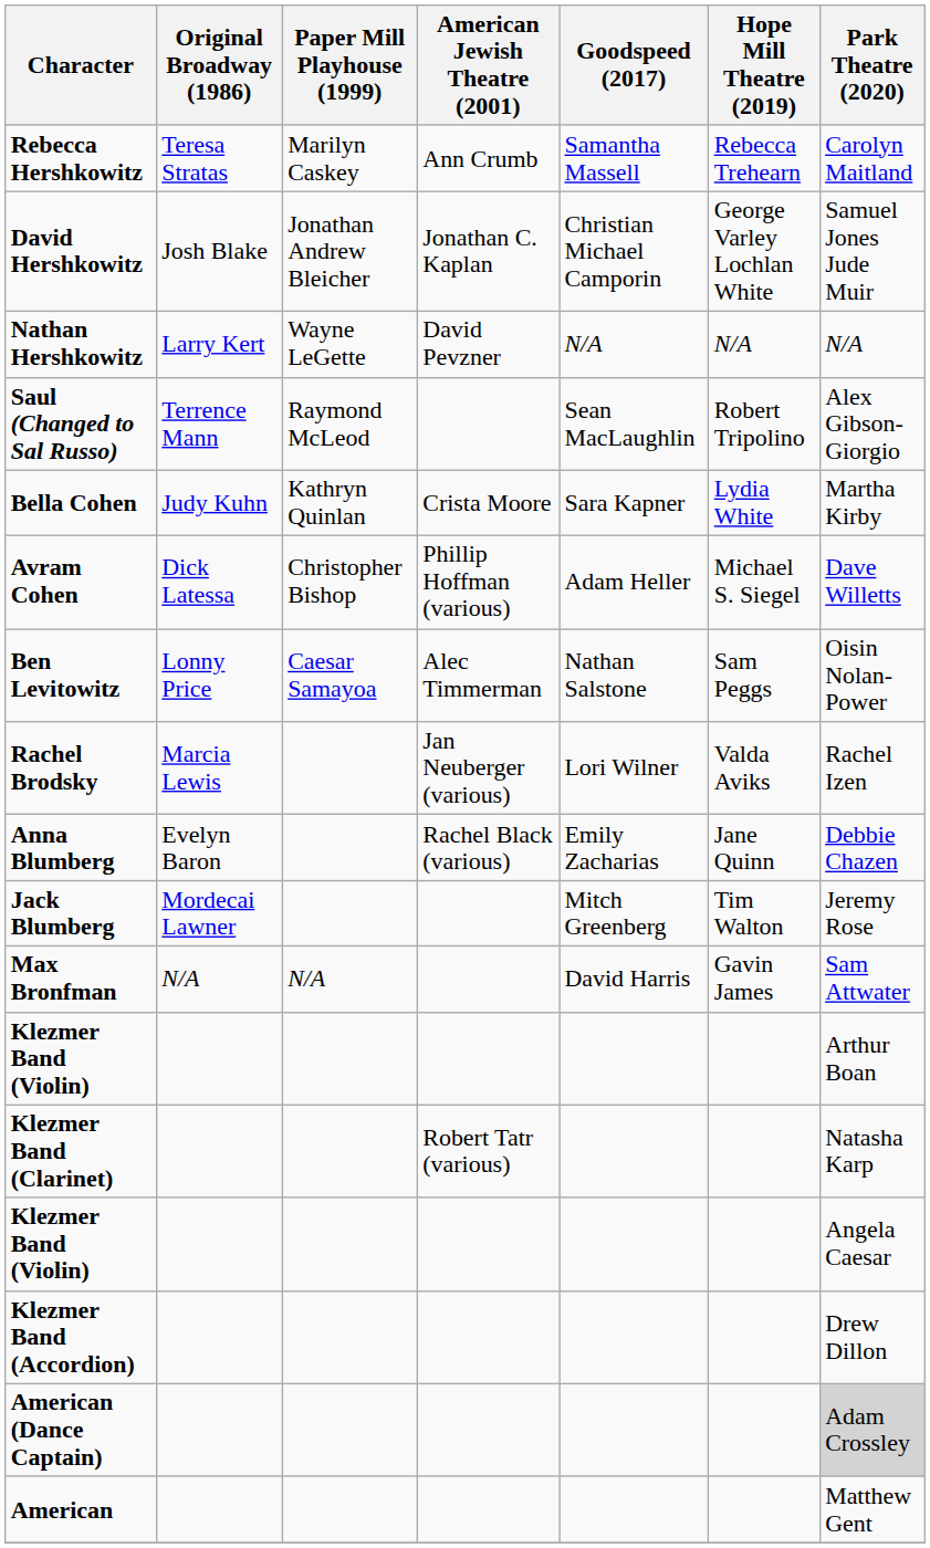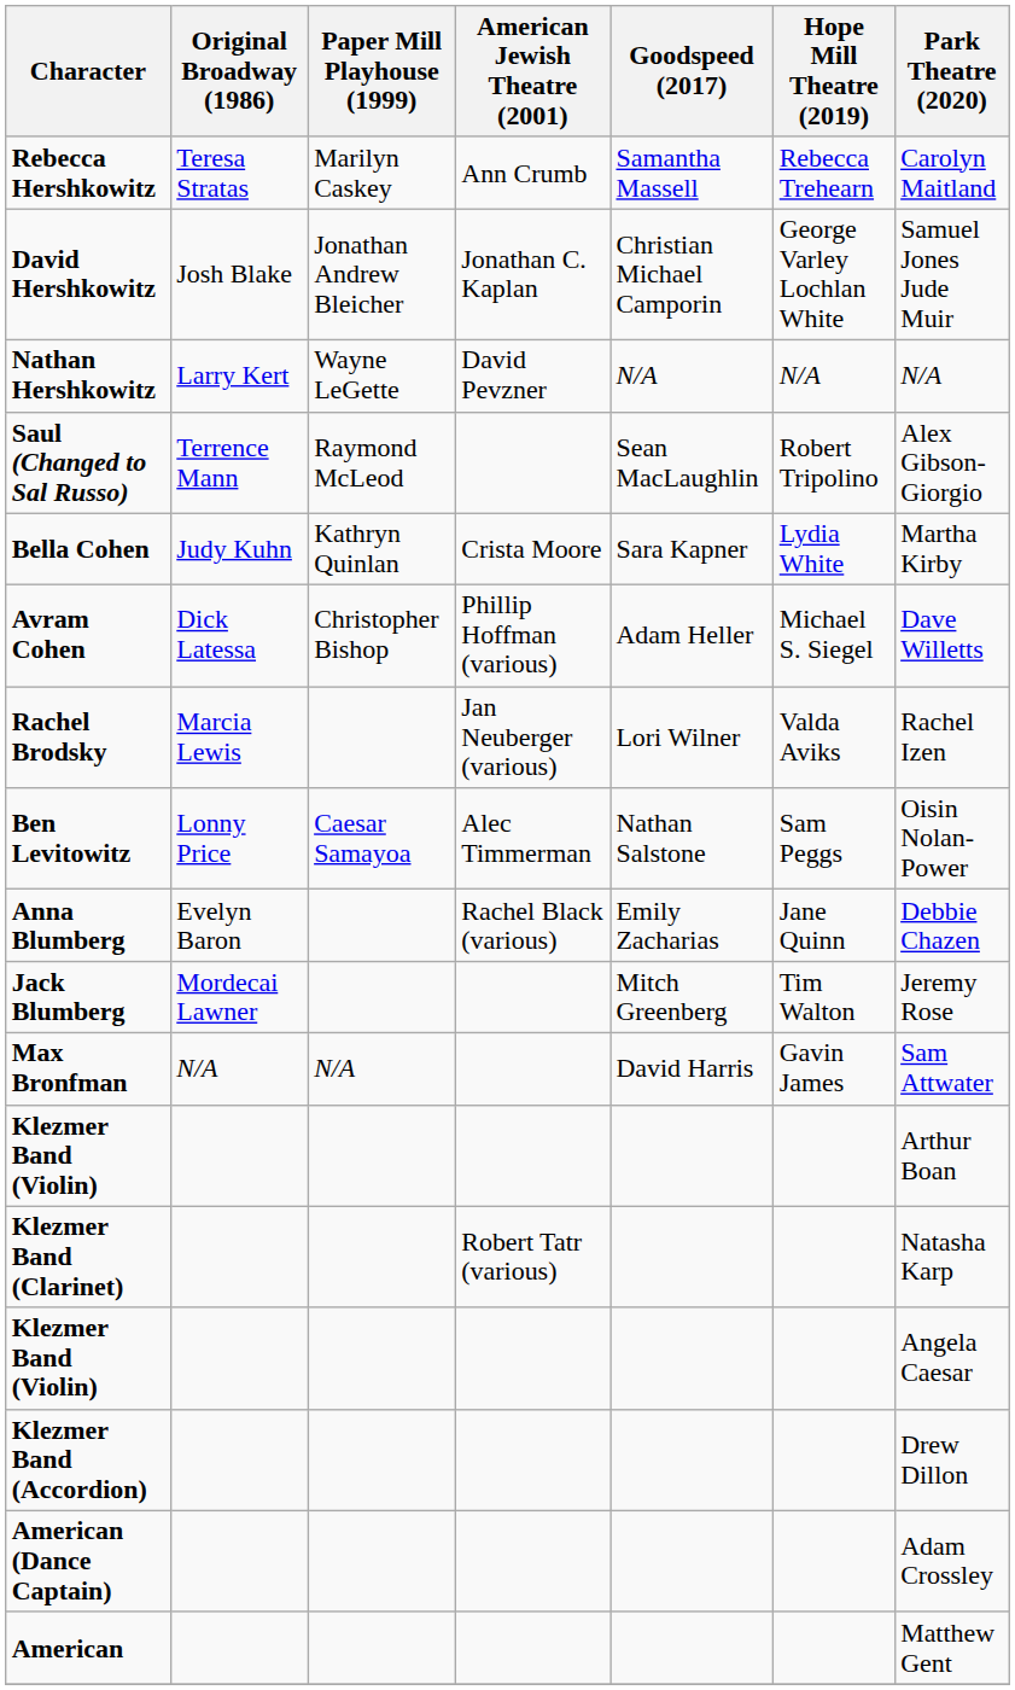 <table class="wikitable">
 <tr>
 <th><strong>Character</strong></th>
 <th><strong>Original Broadway (1986)</strong></th>
 <th>Paper Mill Playhouse (1999)</th>
 <th>American Jewish Theatre (2001)</th>
 <th>Goodspeed (2017)</th>
 <th>Hope Mill Theatre (2019)</th>
 <th>Park Theatre (2020)</th>
 </tr>
 <tr>
 <td><strong>Rebecca Hershkowitz</strong></td>
 <td><a href='#'>Teresa Stratas</a></td>
 <td>Marilyn Caskey</td>
 <td>Ann Crumb</td>
 <td><a href='#'>Samantha Massell</a></td>
 <td><a href='#'>Rebecca Trehearn</a></td>
 <td><a href='#'>Carolyn Maitland</a></td>
 </tr>
 <tr>
 <td><strong>David Hershkowitz</strong></td>
 <td>Josh Blake</td>
 <td>Jonathan Andrew Bleicher</td>
 <td>Jonathan C. Kaplan</td>
 <td>Christian Michael Camporin</td>
 <td>George Varley<br>Lochlan White</td>
 <td>Samuel Jones<br>Jude Muir</td>
 </tr>
 <tr>
 <td><strong>Nathan Hershkowitz</strong></td>
 <td><a href='#'>Larry Kert</a></td>
 <td>Wayne LeGette</td>
 <td>David Pevzner</td>
 <td><em>N/A</em></td>
 <td><em>N/A</em></td>
 <td><em>N/A</em></td>
 </tr>
 <tr>
 <td><strong>Saul</strong><br><strong><em>(Changed to Sal Russo)</em></strong></td>
 <td><a href='#'>Terrence Mann</a></td>
 <td>Raymond McLeod</td>
 <td></td>
 <td>Sean MacLaughlin</td>
 <td>Robert Tripolino</td>
 <td>Alex Gibson-Giorgio</td>
 </tr>
 <tr>
 <td><strong>Bella Cohen</strong></td>
 <td><a href='#'>Judy Kuhn</a></td>
 <td>Kathryn Quinlan</td>
 <td>Crista Moore</td>
 <td>Sara Kapner</td>
 <td><a href='#'>Lydia White</a></td>
 <td>Martha Kirby</td>
 </tr>
 <tr>
 <td><strong>Avram Cohen</strong></td>
 <td><a href='#'>Dick Latessa</a></td>
 <td>Christopher Bishop</td>
 <td>Phillip Hoffman (various)</td>
 <td>Adam Heller</td>
 <td>Michael S. Siegel</td>
 <td><a href='#'>Dave Willetts</a></td>
 </tr>
 <tr>
+<td><strong>Rachel Brodsky</strong></td>
+<td><a href='#'>Marcia Lewis</a></td>
+<td></td>
+<td>Jan Neuberger (various)</td>
+<td>Lori Wilner</td>
+<td>Valda Aviks</td>
+<td>Rachel Izen</td>
+</tr>
+<tr>
 <td><strong>Ben Levitowitz</strong></td>
 <td><a href='#'>Lonny Price</a></td>
 <td><a href='#'>Caesar Samayoa</a></td>
 <td>Alec Timmerman</td>
 <td>Nathan Salstone</td>
 <td>Sam Peggs</td>
 <td>Oisin Nolan-Power</td>
-</tr>
-<tr>
-<td><strong>Rachel Brodsky</strong></td>
-<td><a href='#'>Marcia Lewis</a></td>
-<td></td>
-<td>Jan Neuberger (various)</td>
-<td>Lori Wilner</td>
-<td>Valda Aviks</td>
-<td>Rachel Izen</td>
 </tr>
 <tr>
 <td><strong>Anna Blumberg</strong></td>
 <td>Evelyn Baron</td>
 <td></td>
 <td>Rachel Black (various)</td>
 <td>Emily Zacharias</td>
 <td>Jane Quinn</td>
 <td><a href='#'>Debbie Chazen</a></td>
 </tr>
 <tr>
 <td><strong>Jack Blumberg</strong></td>
 <td><a href='#'>Mordecai Lawner</a></td>
 <td></td>
 <td></td>
 <td>Mitch Greenberg</td>
 <td>Tim Walton</td>
 <td>Jeremy Rose</td>
 </tr>
 <tr>
 <td><strong>Max Bronfman</strong></td>
 <td><em>N/A</em></td>
 <td><em>N/A</em></td>
 <td></td>
 <td>David Harris</td>
 <td>Gavin James</td>
 <td><a href='#'>Sam Attwater</a></td>
 </tr>
 <tr>
 <td><strong>Klezmer Band (Violin)</strong></td>
 <td></td>
 <td></td>
 <td></td>
 <td></td>
 <td></td>
 <td>Arthur Boan</td>
 </tr>
 <tr>
 <td><strong>Klezmer Band (Clarinet)</strong></td>
 <td></td>
 <td></td>
 <td>Robert Tatr (various)</td>
 <td></td>
 <td></td>
 <td>Natasha Karp</td>
 </tr>
 <tr>
 <td><strong>Klezmer Band (Violin)</strong></td>
 <td></td>
 <td></td>
 <td></td>
 <td></td>
 <td></td>
 <td>Angela Caesar</td>
 </tr>
 <tr>
 <td><strong>Klezmer Band (Accordion)</strong></td>
 <td></td>
 <td></td>
 <td></td>
 <td></td>
 <td></td>
 <td>Drew Dillon</td>
 </tr>
 <tr>
 <td><strong>American (Dance Captain)</strong></td>
 <td></td>
 <td></td>
 <td></td>
 <td></td>
 <td></td>
-<td style="background: lightgrey;">Adam Crossley</td>
+<td>Adam Crossley</td>
 </tr>
 <tr>
 <td><strong>American</strong></td>
 <td></td>
 <td></td>
 <td></td>
 <td></td>
 <td></td>
 <td>Matthew Gent</td>
 </tr>
 <tr>
 </tr>
 </table>
